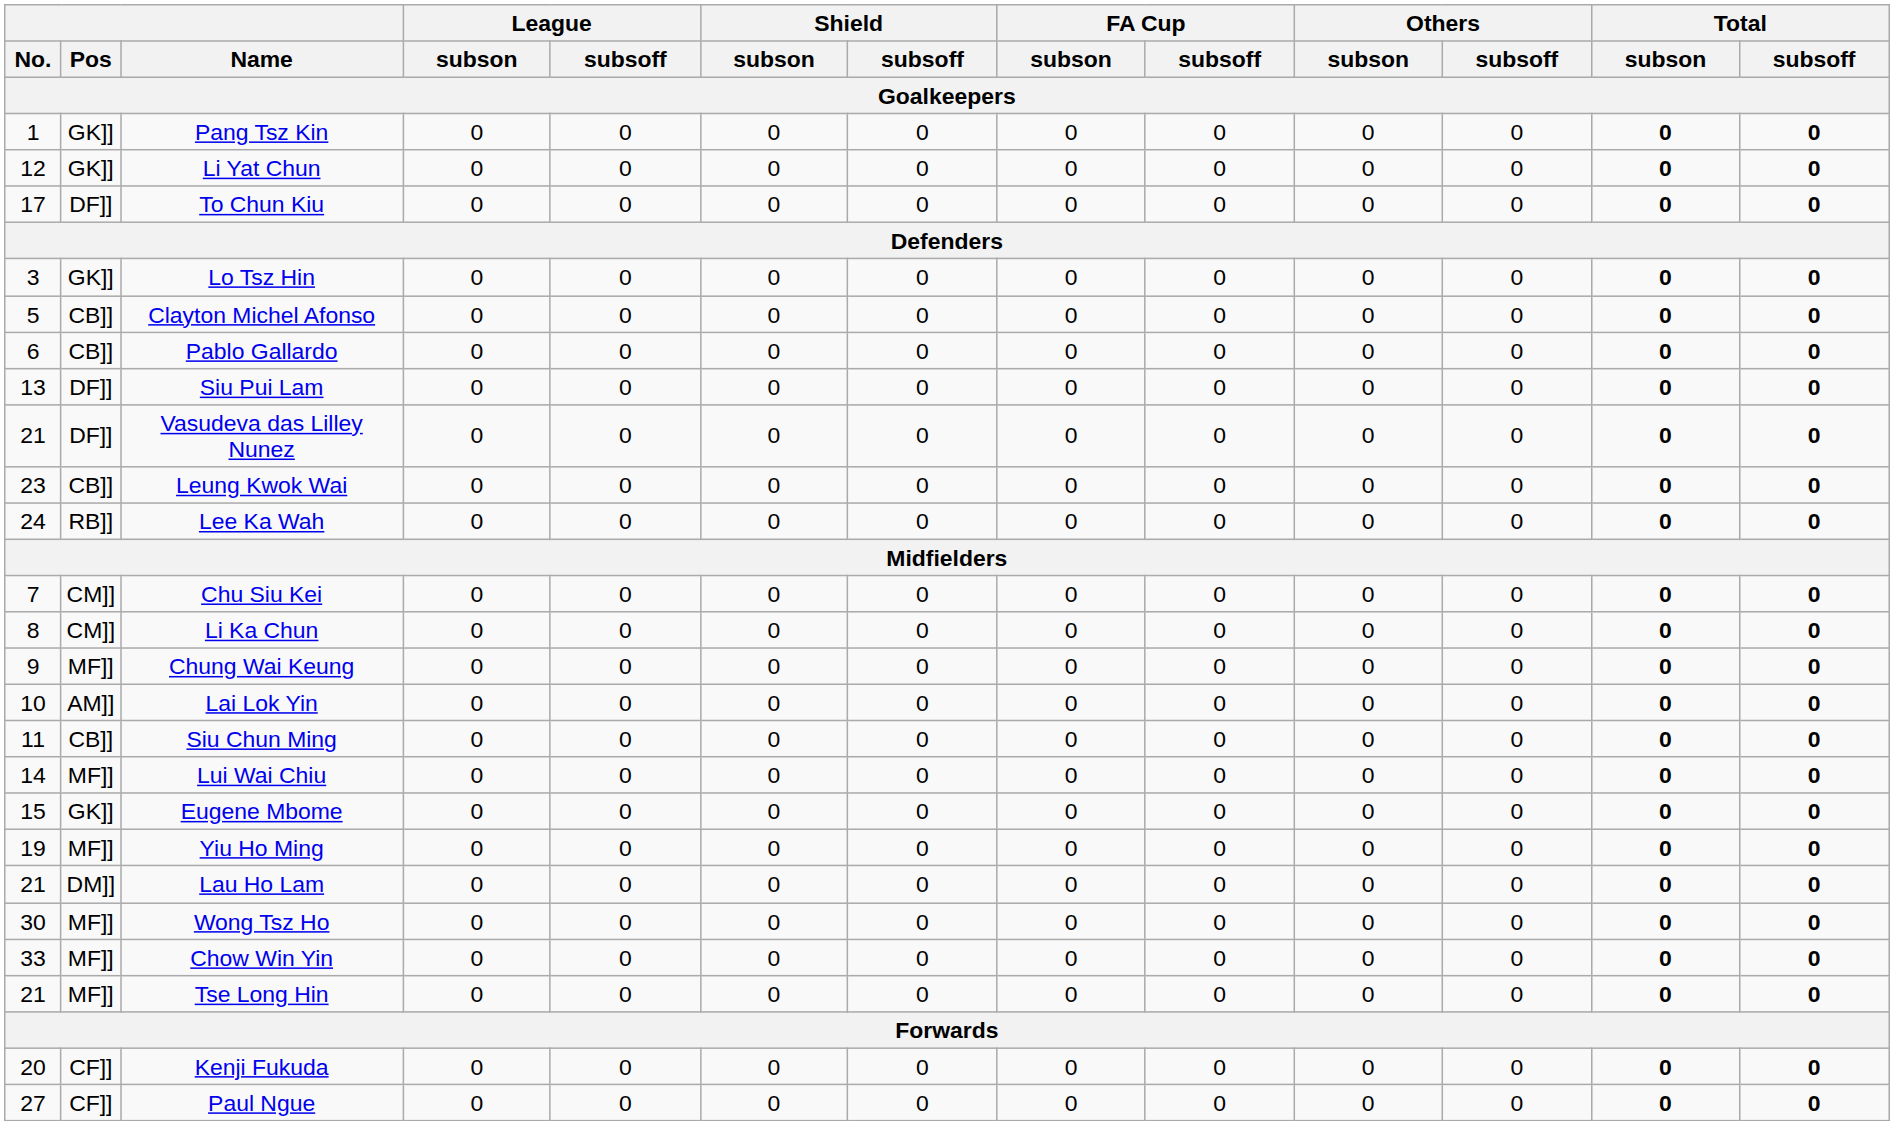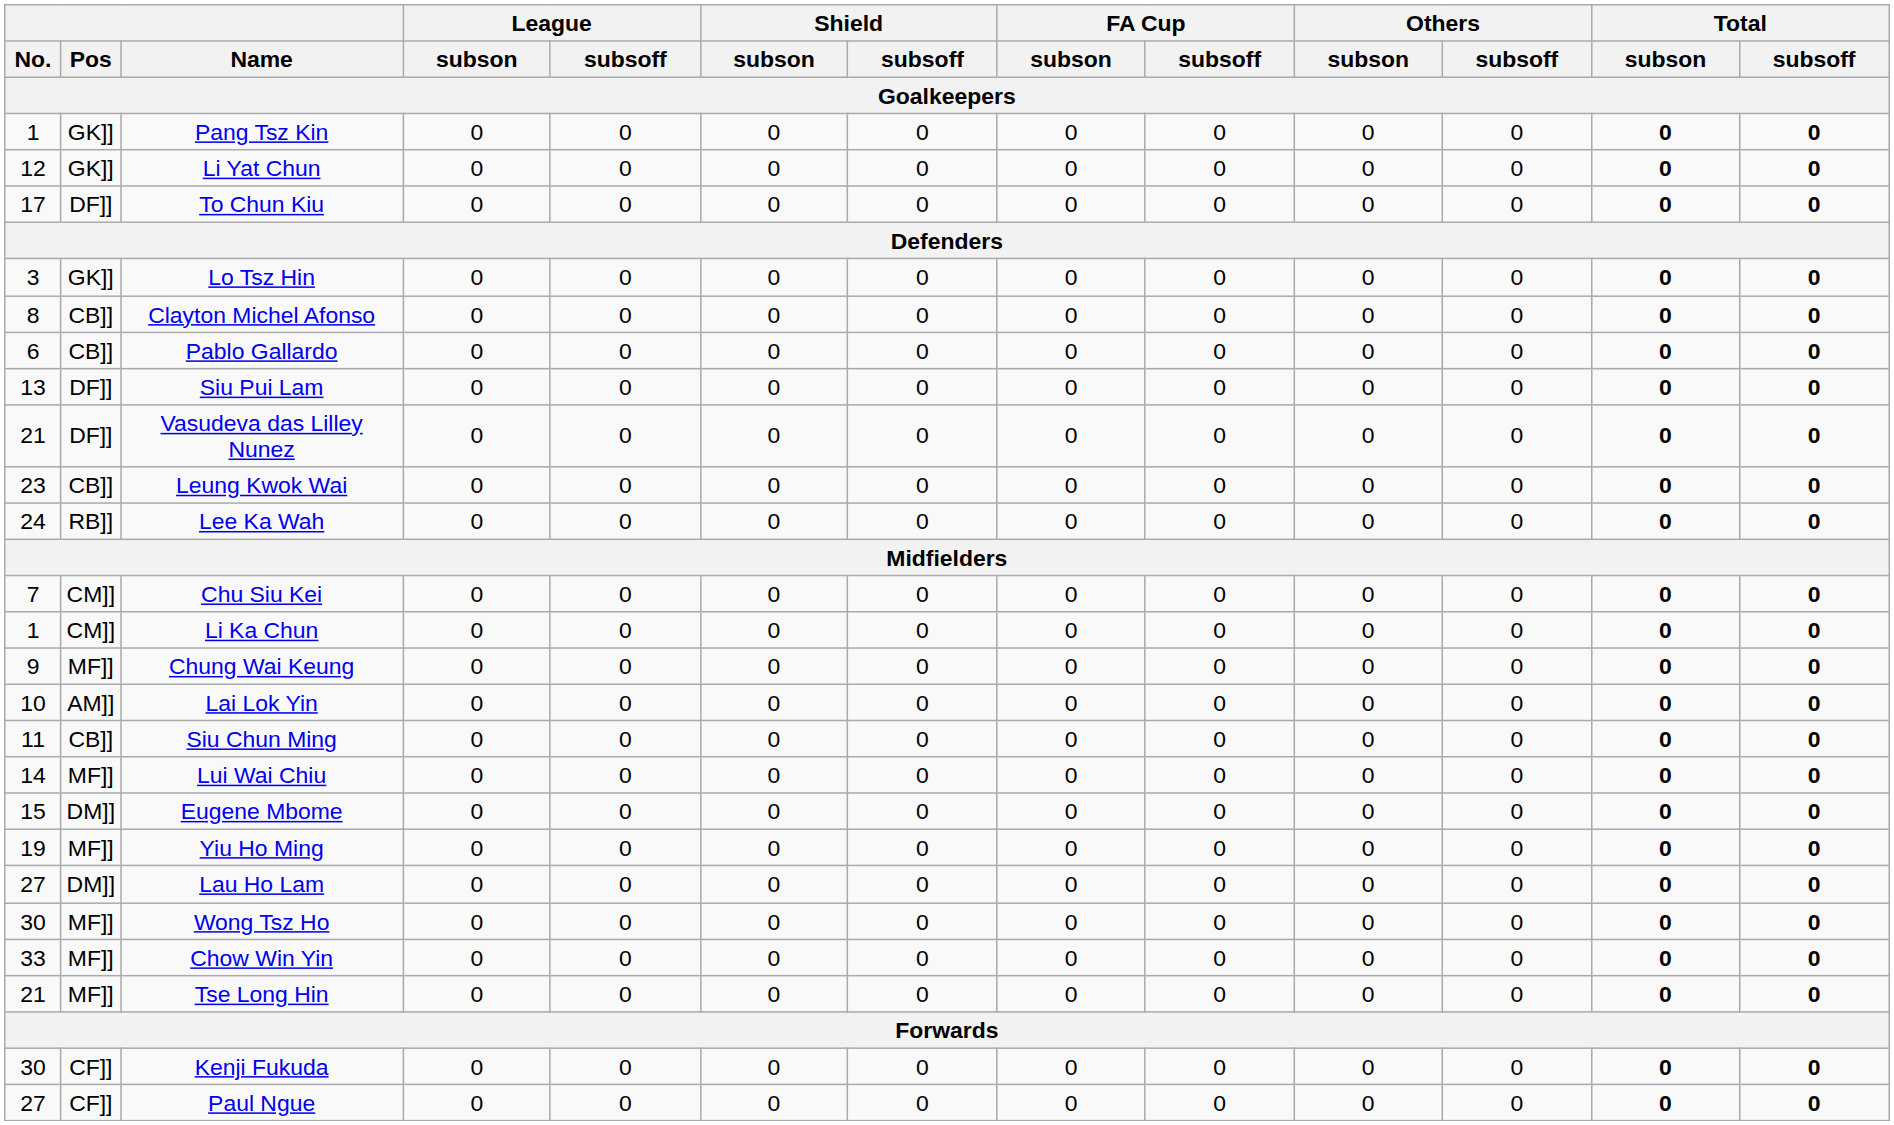 <table class="wikitable" style="font-size: 95%; text-align:center;">
 <tr>
 <th colspan=3></th>
 <th colspan=2>League</th>
 <th colspan=2>Shield</th>
 <th colspan=2>FA Cup</th>
 <th colspan=2>Others</th>
 <th colspan=2>Total</th>
 </tr>
 <tr>
 <th width="3%">No.</th>
 <th width="3%">Pos</th>
 <th width="15%">Name</th>
 <th width=20>subson</th>
 <th width=20>subsoff</th>
 <th width=20>subson</th>
 <th width=20>subsoff</th>
 <th width=20>subson</th>
 <th width=20>subsoff</th>
 <th width=20>subson</th>
 <th width=20>subsoff</th>
 <th width=20>subson</th>
 <th width=20>subsoff</th>
 </tr>
 <tr>
 <th colspan=15>Goalkeepers</th>
 </tr>
 <tr>
 <td>1</td>
 <td [[>GK]]</td>
 <td><a href='#'>Pang Tsz Kin</a></td>
 <td>0</td>
 <td>0</td>
 <td>0</td>
 <td>0</td>
 <td>0</td>
 <td>0</td>
 <td>0</td>
 <td>0</td>
 <td><strong>0</strong></td>
 <td><strong>0</strong></td>
 </tr>
 <tr>
 <td>12</td>
 <td [[>GK]]</td>
 <td><a href='#'>Li Yat Chun</a></td>
 <td>0</td>
 <td>0</td>
 <td>0</td>
 <td>0</td>
 <td>0</td>
 <td>0</td>
 <td>0</td>
 <td>0</td>
 <td><strong>0</strong></td>
 <td><strong>0</strong></td>
 </tr>
 <tr>
 <td>17</td>
 <td [[>DF]]</td>
 <td><a href='#'>To Chun Kiu</a></td>
 <td>0</td>
 <td>0</td>
 <td>0</td>
 <td>0</td>
 <td>0</td>
 <td>0</td>
 <td>0</td>
 <td>0</td>
 <td><strong>0</strong></td>
 <td><strong>0</strong></td>
 </tr>
 <tr>
 <th colspan=15>Defenders</th>
 </tr>
 <tr>
 <td>3</td>
 <td [[>GK]]</td>
 <td><a href='#'>Lo Tsz Hin</a></td>
 <td>0</td>
 <td>0</td>
 <td>0</td>
 <td>0</td>
 <td>0</td>
 <td>0</td>
 <td>0</td>
 <td>0</td>
 <td><strong>0</strong></td>
 <td><strong>0</strong></td>
 </tr>
 <tr>
-<td>5</td>
+<td>8</td>
 <td [[>CB]]</td>
 <td><a href='#'>Clayton Michel Afonso</a></td>
 <td>0</td>
 <td>0</td>
 <td>0</td>
 <td>0</td>
 <td>0</td>
 <td>0</td>
 <td>0</td>
 <td>0</td>
 <td><strong>0</strong></td>
 <td><strong>0</strong></td>
 </tr>
 <tr>
 <td>6</td>
 <td [[>CB]]</td>
 <td><a href='#'>Pablo Gallardo</a></td>
 <td>0</td>
 <td>0</td>
 <td>0</td>
 <td>0</td>
 <td>0</td>
 <td>0</td>
 <td>0</td>
 <td>0</td>
 <td><strong>0</strong></td>
 <td><strong>0</strong></td>
 </tr>
 <tr>
 <td>13</td>
 <td [[>DF]]</td>
 <td><a href='#'>Siu Pui Lam</a></td>
 <td>0</td>
 <td>0</td>
 <td>0</td>
 <td>0</td>
 <td>0</td>
 <td>0</td>
 <td>0</td>
 <td>0</td>
 <td><strong>0</strong></td>
 <td><strong>0</strong></td>
 </tr>
 <tr>
 <td>21</td>
 <td [[>DF]]</td>
 <td><a href='#'>Vasudeva das Lilley Nunez</a></td>
 <td>0</td>
 <td>0</td>
 <td>0</td>
 <td>0</td>
 <td>0</td>
 <td>0</td>
 <td>0</td>
 <td>0</td>
 <td><strong>0</strong></td>
 <td><strong>0</strong></td>
 </tr>
 <tr>
 <td>23</td>
 <td [[>CB]]</td>
 <td><a href='#'>Leung Kwok Wai</a></td>
 <td>0</td>
 <td>0</td>
 <td>0</td>
 <td>0</td>
 <td>0</td>
 <td>0</td>
 <td>0</td>
 <td>0</td>
 <td><strong>0</strong></td>
 <td><strong>0</strong></td>
 </tr>
 <tr>
 <td>24</td>
 <td [[>RB]]</td>
 <td><a href='#'>Lee Ka Wah</a></td>
 <td>0</td>
 <td>0</td>
 <td>0</td>
 <td>0</td>
 <td>0</td>
 <td>0</td>
 <td>0</td>
 <td>0</td>
 <td><strong>0</strong></td>
 <td><strong>0</strong></td>
 </tr>
 <tr>
 <th colspan=15>Midfielders</th>
 </tr>
 <tr>
 <td>7</td>
 <td [[>CM]]</td>
 <td><a href='#'>Chu Siu Kei</a></td>
 <td>0</td>
 <td>0</td>
 <td>0</td>
 <td>0</td>
 <td>0</td>
 <td>0</td>
 <td>0</td>
 <td>0</td>
 <td><strong>0</strong></td>
 <td><strong>0</strong></td>
 </tr>
 <tr>
-<td>8</td>
+<td>1</td>
 <td [[>CM]]</td>
 <td><a href='#'>Li Ka Chun</a></td>
 <td>0</td>
 <td>0</td>
 <td>0</td>
 <td>0</td>
 <td>0</td>
 <td>0</td>
 <td>0</td>
 <td>0</td>
 <td><strong>0</strong></td>
 <td><strong>0</strong></td>
 </tr>
 <tr>
 <td>9</td>
 <td [[>MF]]</td>
 <td><a href='#'>Chung Wai Keung</a></td>
 <td>0</td>
 <td>0</td>
 <td>0</td>
 <td>0</td>
 <td>0</td>
 <td>0</td>
 <td>0</td>
 <td>0</td>
 <td><strong>0</strong></td>
 <td><strong>0</strong></td>
 </tr>
 <tr>
 <td>10</td>
 <td [[>AM]]</td>
 <td><a href='#'>Lai Lok Yin</a></td>
 <td>0</td>
 <td>0</td>
 <td>0</td>
 <td>0</td>
 <td>0</td>
 <td>0</td>
 <td>0</td>
 <td>0</td>
 <td><strong>0</strong></td>
 <td><strong>0</strong></td>
 </tr>
 <tr>
 <td>11</td>
 <td [[>CB]]</td>
 <td><a href='#'>Siu Chun Ming</a></td>
 <td>0</td>
 <td>0</td>
 <td>0</td>
 <td>0</td>
 <td>0</td>
 <td>0</td>
 <td>0</td>
 <td>0</td>
 <td><strong>0</strong></td>
 <td><strong>0</strong></td>
 </tr>
 <tr>
 <td>14</td>
 <td [[>MF]]</td>
 <td><a href='#'>Lui Wai Chiu</a></td>
 <td>0</td>
 <td>0</td>
 <td>0</td>
 <td>0</td>
 <td>0</td>
 <td>0</td>
 <td>0</td>
 <td>0</td>
 <td><strong>0</strong></td>
 <td><strong>0</strong></td>
 </tr>
 <tr>
 <td>15</td>
-<td [[>GK]]</td>
+<td [[>DM]]</td>
 <td><a href='#'>Eugene Mbome</a></td>
 <td>0</td>
 <td>0</td>
 <td>0</td>
 <td>0</td>
 <td>0</td>
 <td>0</td>
 <td>0</td>
 <td>0</td>
 <td><strong>0</strong></td>
 <td><strong>0</strong></td>
 </tr>
 <tr>
 <td>19</td>
 <td [[>MF]]</td>
 <td><a href='#'>Yiu Ho Ming</a></td>
 <td>0</td>
 <td>0</td>
 <td>0</td>
 <td>0</td>
 <td>0</td>
 <td>0</td>
 <td>0</td>
 <td>0</td>
 <td><strong>0</strong></td>
 <td><strong>0</strong></td>
 </tr>
 <tr>
-<td>21</td>
+<td>27</td>
 <td [[>DM]]</td>
 <td><a href='#'>Lau Ho Lam</a></td>
 <td>0</td>
 <td>0</td>
 <td>0</td>
 <td>0</td>
 <td>0</td>
 <td>0</td>
 <td>0</td>
 <td>0</td>
 <td><strong>0</strong></td>
 <td><strong>0</strong></td>
 </tr>
 <tr>
 <td>30</td>
 <td [[>MF]]</td>
 <td><a href='#'>Wong Tsz Ho</a></td>
 <td>0</td>
 <td>0</td>
 <td>0</td>
 <td>0</td>
 <td>0</td>
 <td>0</td>
 <td>0</td>
 <td>0</td>
 <td><strong>0</strong></td>
 <td><strong>0</strong></td>
 </tr>
 <tr>
 <td>33</td>
 <td [[>MF]]</td>
 <td><a href='#'>Chow Win Yin</a></td>
 <td>0</td>
 <td>0</td>
 <td>0</td>
 <td>0</td>
 <td>0</td>
 <td>0</td>
 <td>0</td>
 <td>0</td>
 <td><strong>0</strong></td>
 <td><strong>0</strong></td>
 </tr>
 <tr>
 <td>21</td>
 <td [[>MF]]</td>
 <td><a href='#'>Tse Long Hin</a></td>
 <td>0</td>
 <td>0</td>
 <td>0</td>
 <td>0</td>
 <td>0</td>
 <td>0</td>
 <td>0</td>
 <td>0</td>
 <td><strong>0</strong></td>
 <td><strong>0</strong></td>
 </tr>
 <tr>
 <th colspan=15>Forwards</th>
 </tr>
 <tr>
-<td>20</td>
+<td>30</td>
 <td [[>CF]]</td>
 <td><a href='#'>Kenji Fukuda</a></td>
 <td>0</td>
 <td>0</td>
 <td>0</td>
 <td>0</td>
 <td>0</td>
 <td>0</td>
 <td>0</td>
 <td>0</td>
 <td><strong>0</strong></td>
 <td><strong>0</strong></td>
 </tr>
 <tr>
 <td>27</td>
 <td [[>CF]]</td>
 <td><a href='#'>Paul Ngue</a></td>
 <td>0</td>
 <td>0</td>
 <td>0</td>
 <td>0</td>
 <td>0</td>
 <td>0</td>
 <td>0</td>
 <td>0</td>
 <td><strong>0</strong></td>
 <td><strong>0</strong></td>
 </tr>
 </table>
